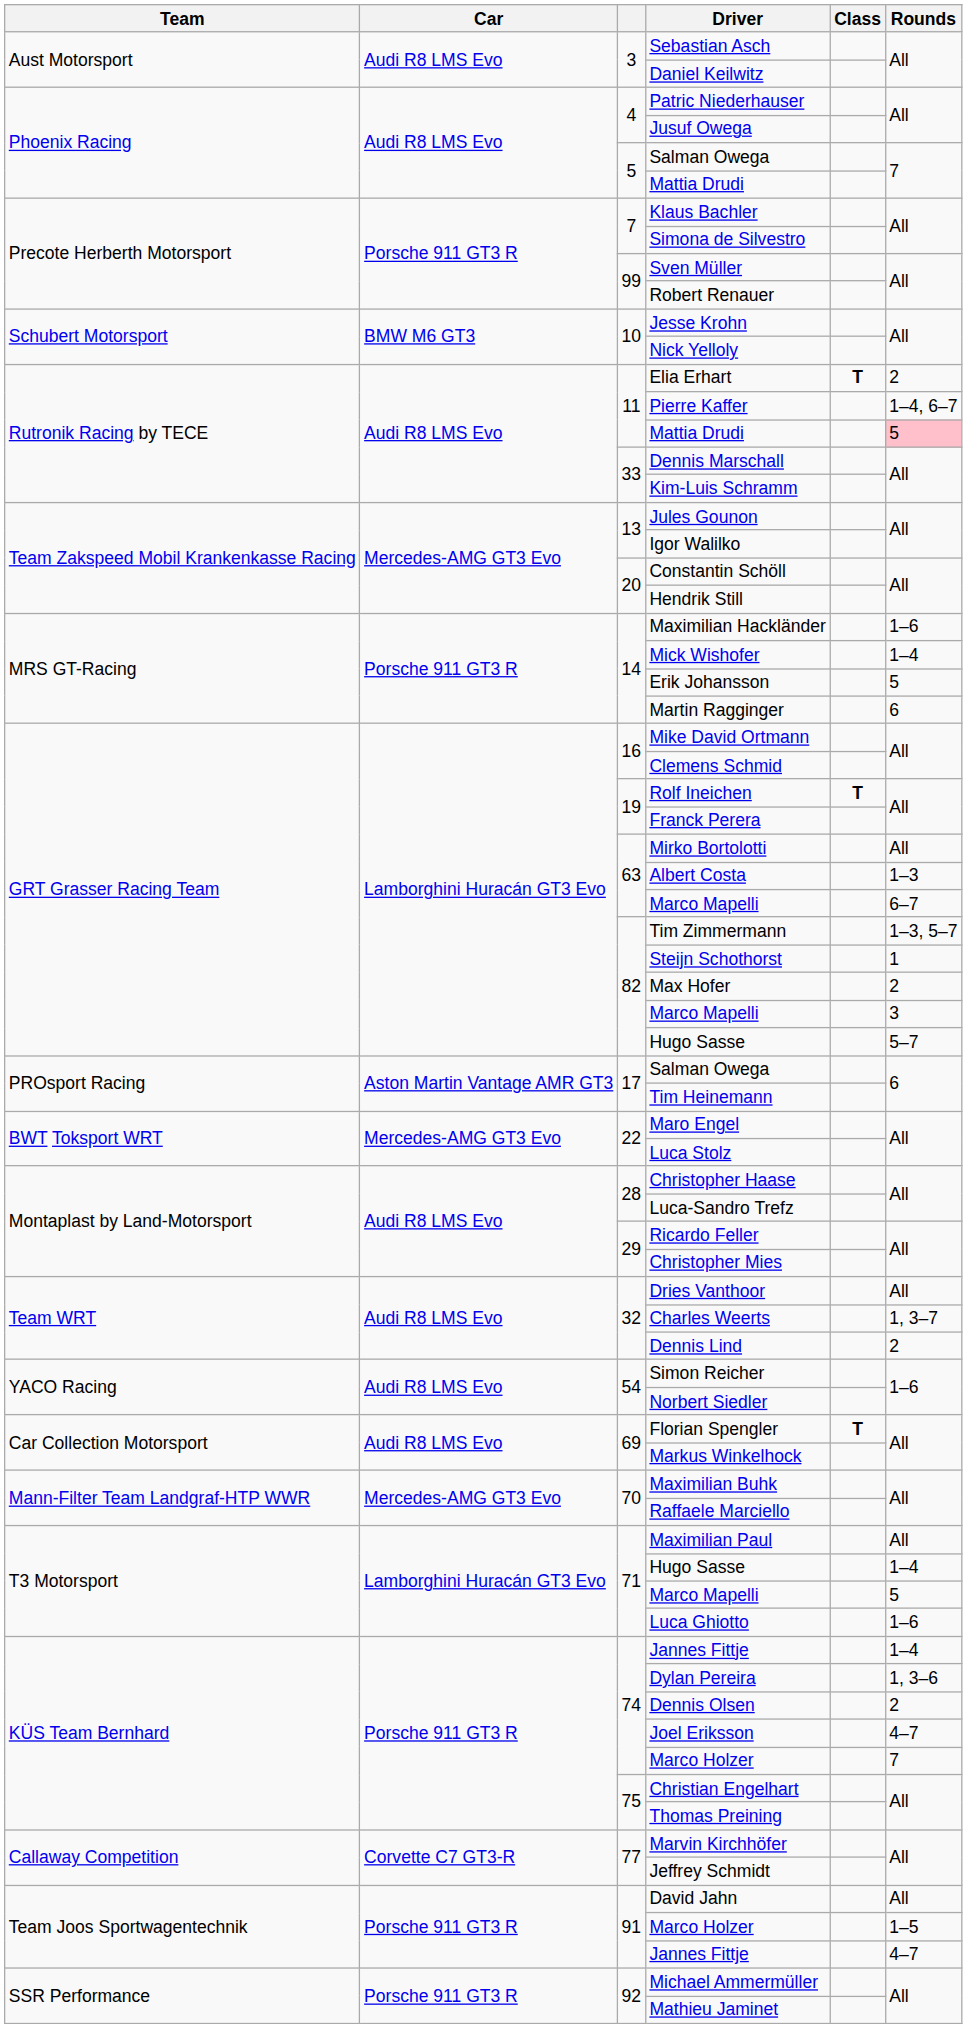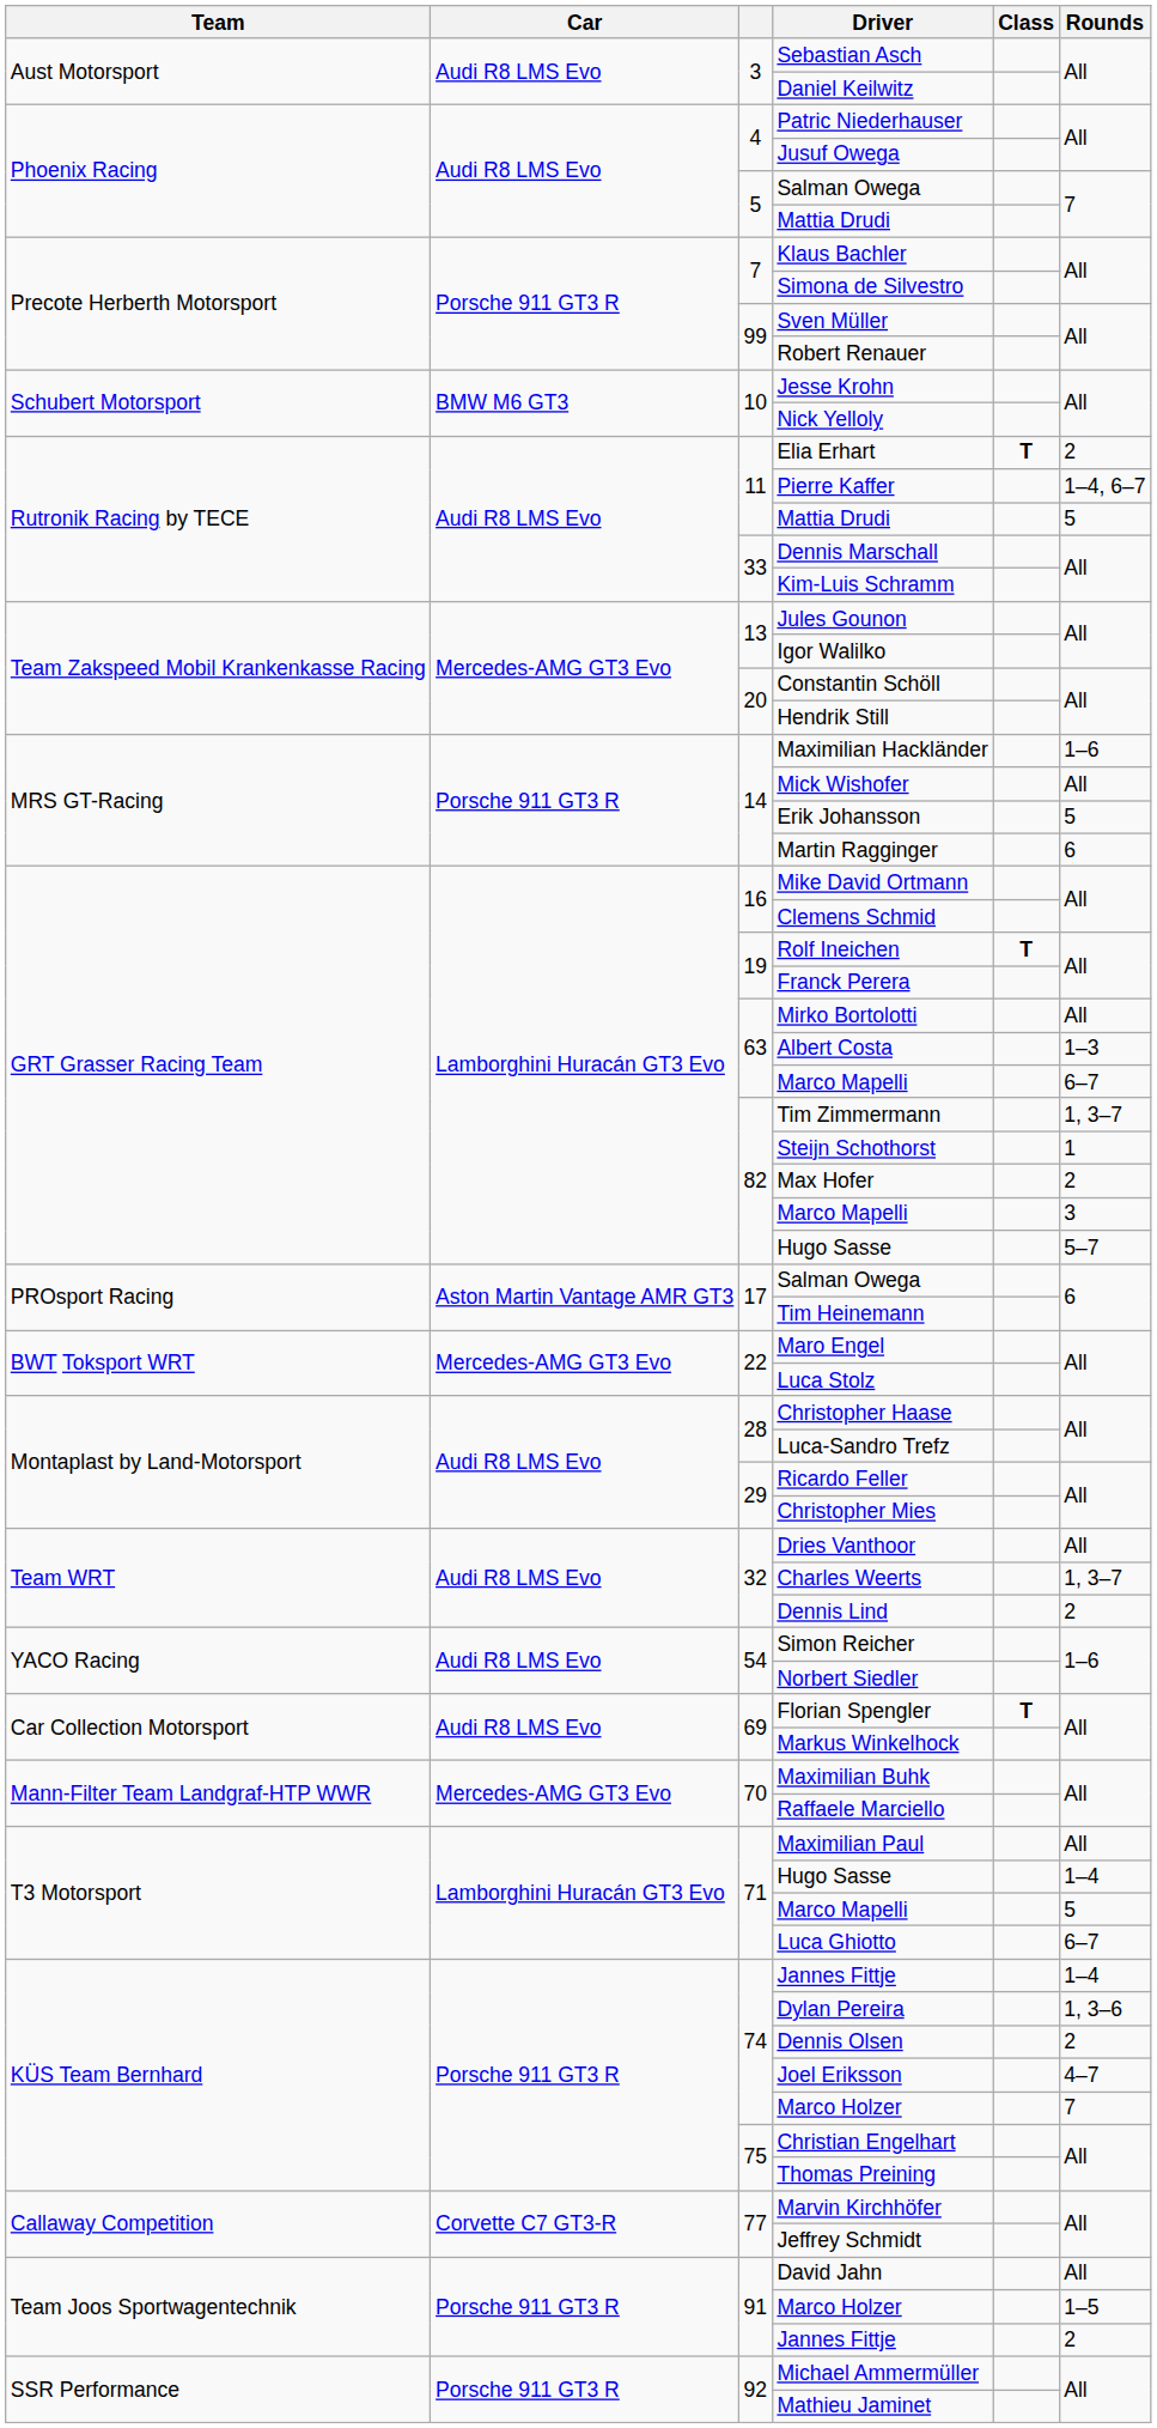 <table class="wikitable" style="font-size: 85%;">
 <tr>
 <th>Team</th>
 <th>Car</th>
 <th></th>
 <th>Driver</th>
 <th>Class</th>
 <th>Rounds</th>
 </tr>
 <tr>
 <td rowspan=2> Aust Motorsport</td>
 <td rowspan=2><a href='#'>Audi R8 LMS Evo</a></td>
 <td rowspan=2 align=center>3</td>
 <td> <a href='#'>Sebastian Asch</a></td>
 <td></td>
 <td rowspan=2>All</td>
 </tr>
 <tr>
 <td> <a href='#'>Daniel Keilwitz</a></td>
 <td></td>
 </tr>
 <tr>
 <td rowspan="4"> <a href='#'>Phoenix Racing</a></td>
 <td rowspan="4"><a href='#'>Audi R8 LMS Evo</a></td>
 <td rowspan=2 align=center>4</td>
 <td> <a href='#'>Patric Niederhauser</a></td>
 <td></td>
 <td rowspan=2>All</td>
 </tr>
 <tr>
 <td> <a href='#'>Jusuf Owega</a></td>
 <td align=center></td>
 </tr>
 <tr>
 <td rowspan="2" align="center">5</td>
 <td> Salman Owega</td>
 <td></td>
 <td rowspan="2">7</td>
 </tr>
 <tr>
 <td> <a href='#'>Mattia Drudi</a></td>
 <td></td>
 </tr>
 <tr>
 <td rowspan="4"> Precote Herberth Motorsport</td>
 <td rowspan="4"><a href='#'>Porsche 911 GT3 R</a></td>
 <td rowspan="2" align="center">7</td>
 <td> <a href='#'>Klaus Bachler</a></td>
 <td></td>
 <td rowspan="2">All</td>
 </tr>
 <tr>
 <td> <a href='#'>Simona de Silvestro</a></td>
 <td></td>
 </tr>
 <tr>
 <td rowspan=2 align=center>99</td>
 <td> <a href='#'>Sven Müller</a></td>
 <td></td>
 <td rowspan=2>All</td>
 </tr>
 <tr>
 <td> Robert Renauer</td>
 <td></td>
 </tr>
 <tr>
 <td rowspan=2> <a href='#'>Schubert Motorsport</a></td>
 <td rowspan=2><a href='#'>BMW M6 GT3</a></td>
 <td rowspan=2 align=center>10</td>
 <td> <a href='#'>Jesse Krohn</a></td>
 <td></td>
 <td rowspan=2>All</td>
 </tr>
 <tr>
 <td> <a href='#'>Nick Yelloly</a></td>
 <td></td>
 </tr>
 <tr>
 <td rowspan="5"> <a href='#'>Rutronik Racing</a> by TECE</td>
 <td rowspan="5"><a href='#'>Audi R8 LMS Evo</a></td>
 <td rowspan="3" align="center">11</td>
 <td> Elia Erhart</td>
 <td align=center><strong><span>T</span></strong></td>
 <td>2</td>
 </tr>
 <tr>
 <td> <a href='#'>Pierre Kaffer</a></td>
 <td></td>
 <td>1–4, 6–7</td>
 </tr>
 <tr>
 <td> <a href='#'>Mattia Drudi</a></td>
 <td></td>
-<td style="background: pink;">5</td>
+<td>5</td>
 </tr>
 <tr>
 <td rowspan="2" align="center">33</td>
 <td> <a href='#'>Dennis Marschall</a></td>
 <td align="center"></td>
 <td rowspan="2">All</td>
 </tr>
 <tr>
 <td> <a href='#'>Kim-Luis Schramm</a></td>
 <td align=center></td>
 </tr>
 <tr>
 <td rowspan=4> <a href='#'>Team Zakspeed Mobil Krankenkasse Racing</a></td>
 <td rowspan=4><a href='#'>Mercedes-AMG GT3 Evo</a></td>
 <td rowspan=2 align=center>13</td>
 <td> <a href='#'>Jules Gounon</a></td>
 <td></td>
 <td rowspan=2>All</td>
 </tr>
 <tr>
 <td> Igor Walilko</td>
 <td align=center></td>
 </tr>
 <tr>
 <td rowspan=2 align=center>20</td>
 <td> Constantin Schöll</td>
 <td align=center></td>
 <td rowspan=2>All</td>
 </tr>
 <tr>
 <td> Hendrik Still</td>
 <td></td>
 </tr>
 <tr>
 <td rowspan="4"> MRS GT-Racing</td>
 <td rowspan="4"><a href='#'>Porsche 911 GT3 R</a></td>
 <td rowspan="4" align="center">14</td>
 <td> Maximilian Hackländer</td>
 <td></td>
 <td>1–6</td>
 </tr>
 <tr>
 <td> <a href='#'>Mick Wishofer</a></td>
 <td align=center></td>
-<td>1–4</td>
+<td>All</td>
 </tr>
 <tr>
 <td> Erik Johansson</td>
 <td align=center></td>
 <td>5</td>
 </tr>
 <tr>
 <td> Martin Ragginger</td>
 <td></td>
 <td>6</td>
 </tr>
 <tr>
 <td rowspan="12"> <a href='#'>GRT Grasser Racing Team</a></td>
 <td rowspan="12"><a href='#'>Lamborghini Huracán GT3 Evo</a></td>
 <td rowspan="2" align="center">16</td>
 <td> <a href='#'>Mike David Ortmann</a></td>
 <td align=center></td>
 <td rowspan="2">All</td>
 </tr>
 <tr>
 <td> <a href='#'>Clemens Schmid</a></td>
 <td></td>
 </tr>
 <tr>
 <td rowspan=2 align=center>19</td>
 <td> <a href='#'>Rolf Ineichen</a></td>
 <td align=center><strong><span>T</span></strong></td>
 <td rowspan=2>All</td>
 </tr>
 <tr>
 <td> <a href='#'>Franck Perera</a></td>
 <td></td>
 </tr>
 <tr>
 <td rowspan="3" align="center">63</td>
 <td> <a href='#'>Mirko Bortolotti</a></td>
 <td></td>
 <td>All</td>
 </tr>
 <tr>
 <td> <a href='#'>Albert Costa</a></td>
 <td></td>
 <td>1–3</td>
 </tr>
 <tr>
 <td> <a href='#'>Marco Mapelli</a></td>
 <td></td>
 <td>6–7</td>
 </tr>
 <tr>
 <td rowspan="5" align="center">82</td>
 <td> Tim Zimmermann</td>
 <td></td>
-<td>1–3, 5–7</td>
+<td>1, 3–7</td>
 </tr>
 <tr>
 <td> <a href='#'>Steijn Schothorst</a></td>
 <td></td>
 <td>1</td>
 </tr>
 <tr>
 <td> Max Hofer</td>
 <td></td>
 <td>2</td>
 </tr>
 <tr>
 <td> <a href='#'>Marco Mapelli</a></td>
 <td></td>
 <td>3</td>
 </tr>
 <tr>
 <td> Hugo Sasse</td>
 <td align=center></td>
 <td>5–7</td>
 </tr>
 <tr>
 <td rowspan="2"> PROsport Racing</td>
 <td rowspan="2"><a href='#'>Aston Martin Vantage AMR GT3</a></td>
 <td rowspan="2" align="center">17</td>
 <td> Salman Owega</td>
 <td></td>
 <td rowspan="2">6</td>
 </tr>
 <tr>
 <td> <a href='#'>Tim Heinemann</a></td>
 <td></td>
 </tr>
 <tr>
 <td rowspan="2"> <a href='#'>BWT</a> <a href='#'>Toksport WRT</a></td>
 <td rowspan="2"><a href='#'>Mercedes-AMG GT3 Evo</a></td>
 <td rowspan="2" align="center">22</td>
 <td> <a href='#'>Maro Engel</a></td>
 <td></td>
 <td rowspan="2">All</td>
 </tr>
 <tr>
 <td> <a href='#'>Luca Stolz</a></td>
 <td></td>
 </tr>
 <tr>
 <td rowspan=4> Montaplast by Land-Motorsport</td>
 <td rowspan=4><a href='#'>Audi R8 LMS Evo</a></td>
 <td rowspan=2 align=center>28</td>
 <td> <a href='#'>Christopher Haase</a></td>
 <td></td>
 <td rowspan=2>All</td>
 </tr>
 <tr>
 <td> Luca-Sandro Trefz</td>
 <td align=center></td>
 </tr>
 <tr>
 <td rowspan=2 align=center>29</td>
 <td> <a href='#'>Ricardo Feller</a></td>
 <td align=center></td>
 <td rowspan=2>All</td>
 </tr>
 <tr>
 <td> <a href='#'>Christopher Mies</a></td>
 <td></td>
 </tr>
 <tr>
 <td rowspan="3"> <a href='#'>Team WRT</a></td>
 <td rowspan="3"><a href='#'>Audi R8 LMS Evo</a></td>
 <td rowspan="3" align="center">32</td>
 <td> <a href='#'>Dries Vanthoor</a></td>
 <td></td>
 <td>All</td>
 </tr>
 <tr>
 <td> <a href='#'>Charles Weerts</a></td>
 <td align=center></td>
 <td>1, 3–7</td>
 </tr>
 <tr>
 <td> <a href='#'>Dennis Lind</a></td>
 <td></td>
 <td>2</td>
 </tr>
 <tr>
 <td rowspan="2"> YACO Racing</td>
 <td rowspan="2"><a href='#'>Audi R8 LMS Evo</a></td>
 <td rowspan="2" align="center">54</td>
 <td> Simon Reicher</td>
 <td align=center></td>
 <td rowspan="2">1–6</td>
 </tr>
 <tr>
 <td> <a href='#'>Norbert Siedler</a></td>
 <td></td>
 </tr>
 <tr>
 <td rowspan=2> Car Collection Motorsport</td>
 <td rowspan=2><a href='#'>Audi R8 LMS Evo</a></td>
 <td rowspan=2 align=center>69</td>
 <td> Florian Spengler</td>
 <td align=center><strong><span>T</span></strong></td>
 <td rowspan=2>All</td>
 </tr>
 <tr>
 <td> <a href='#'>Markus Winkelhock</a></td>
 <td></td>
 </tr>
 <tr>
 <td rowspan=2> <a href='#'>Mann-Filter Team Landgraf-HTP WWR</a></td>
 <td rowspan=2><a href='#'>Mercedes-AMG GT3 Evo</a></td>
 <td rowspan=2 align=center>70</td>
 <td> <a href='#'>Maximilian Buhk</a></td>
 <td></td>
 <td rowspan=2>All</td>
 </tr>
 <tr>
 <td> <a href='#'>Raffaele Marciello</a></td>
 <td></td>
 </tr>
 <tr>
 <td rowspan="4"> T3 Motorsport</td>
 <td rowspan="4"><a href='#'>Lamborghini Huracán GT3 Evo</a></td>
 <td rowspan="4" align="center">71</td>
 <td> <a href='#'>Maximilian Paul</a></td>
 <td align=center></td>
 <td>All</td>
 </tr>
 <tr>
 <td> Hugo Sasse</td>
 <td align=center></td>
 <td>1–4</td>
 </tr>
 <tr>
 <td> <a href='#'>Marco Mapelli</a></td>
 <td></td>
 <td>5</td>
 </tr>
 <tr>
 <td> <a href='#'>Luca Ghiotto</a></td>
 <td></td>
-<td>1–6</td>
+<td>6–7</td>
 </tr>
 <tr>
 <td rowspan="7"> <a href='#'>KÜS Team Bernhard</a></td>
 <td rowspan="7"><a href='#'>Porsche 911 GT3 R</a></td>
 <td rowspan="5" align="center">74</td>
 <td> <a href='#'>Jannes Fittje</a></td>
 <td align=center></td>
 <td>1–4</td>
 </tr>
 <tr>
 <td> <a href='#'>Dylan Pereira</a></td>
 <td align=center></td>
 <td>1, 3–6</td>
 </tr>
 <tr>
 <td> <a href='#'>Dennis Olsen</a></td>
 <td></td>
 <td>2</td>
 </tr>
 <tr>
 <td> <a href='#'>Joel Eriksson</a></td>
 <td></td>
 <td>4–7</td>
 </tr>
 <tr>
 <td> <a href='#'>Marco Holzer</a></td>
 <td></td>
 <td>7</td>
 </tr>
 <tr>
 <td rowspan="2" align="center">75</td>
 <td> <a href='#'>Christian Engelhart</a></td>
 <td></td>
 <td rowspan="2">All</td>
 </tr>
 <tr>
 <td> <a href='#'>Thomas Preining</a></td>
 <td></td>
 </tr>
 <tr>
 <td rowspan=2> <a href='#'>Callaway Competition</a></td>
 <td rowspan=2><a href='#'>Corvette C7 GT3-R</a></td>
 <td rowspan=2 align=center>77</td>
 <td> <a href='#'>Marvin Kirchhöfer</a></td>
 <td></td>
 <td rowspan=2>All</td>
 </tr>
 <tr>
 <td> Jeffrey Schmidt</td>
 <td></td>
 </tr>
 <tr>
 <td rowspan="3"> Team Joos Sportwagentechnik</td>
 <td rowspan="3"><a href='#'>Porsche 911 GT3 R</a></td>
 <td rowspan="3" align="center">91</td>
 <td> David Jahn</td>
 <td></td>
 <td>All</td>
 </tr>
 <tr>
 <td> <a href='#'>Marco Holzer</a></td>
 <td></td>
 <td>1–5</td>
 </tr>
 <tr>
 <td> <a href='#'>Jannes Fittje</a></td>
 <td align=center></td>
-<td>4–7</td>
+<td>2</td>
 </tr>
 <tr>
 <td rowspan="2"> SSR Performance</td>
 <td rowspan="2"><a href='#'>Porsche 911 GT3 R</a></td>
 <td rowspan="2" align="center">92</td>
 <td> <a href='#'>Michael Ammermüller</a></td>
 <td></td>
 <td rowspan="2">All</td>
 </tr>
 <tr>
 <td> <a href='#'>Mathieu Jaminet</a></td>
 <td></td>
 </tr>
 </table>
